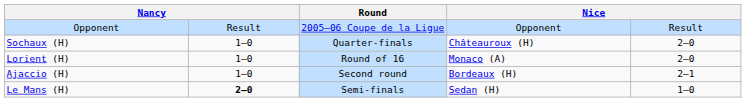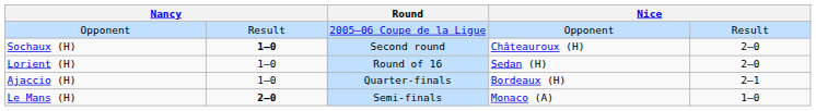 <table class="wikitable" style="text-align:center; white-space:nowrap;">
 <tr>
 <th colspan="2"><a href='#'>Nancy</a></th>
 <th>Round</th>
 <th colspan="2"><a href='#'>Nice</a></th>
 </tr>
 <tr style="background:#C1E0FF;">
 <td style="width:25%;">Opponent</td>
 <td style="width:15%;">Result</td>
 <td><a href='#'>2005–06 Coupe de la Ligue</a></td>
 <td style="width:25%;">Opponent</td>
 <td style="width:15%;">Result</td>
 </tr>
 <tr>
 <td style="text-align:left"><a href='#'>Sochaux</a> (H)</td>
-<td>1–0</td>
-<td style="background:#C1E0FF;">Quarter-finals</td>
+<td><strong>1–0</strong></td>
+<td style="background:#C1E0FF;">Second round</td>
 <td style="text-align:left"><a href='#'>Châteauroux</a> (H)</td>
 <td>2–0 </td>
 </tr>
 <tr>
 <td style="text-align:left"><a href='#'>Lorient</a> (H)</td>
 <td>1–0</td>
 <td style="background:#C1E0FF;">Round of 16</td>
-<td style="text-align:left"><a href='#'>Monaco</a> (A)</td>
+<td style="text-align:left"><a href='#'>Sedan</a> (H)</td>
 <td>2–0</td>
 </tr>
 <tr>
 <td style="text-align:left"><a href='#'>Ajaccio</a> (H)</td>
 <td>1–0</td>
-<td style="background:#C1E0FF;">Second round</td>
+<td style="background:#C1E0FF;">Quarter-finals</td>
 <td style="text-align:left"><a href='#'>Bordeaux</a> (H)</td>
 <td>2–1 </td>
 </tr>
 <tr>
 <td style="text-align:left"><a href='#'>Le Mans</a> (H)</td>
 <td><strong>2–0</strong></td>
 <td style="background:#C1E0FF;">Semi-finals</td>
-<td style="text-align:left"><a href='#'>Sedan</a> (H)</td>
+<td style="text-align:left"><a href='#'>Monaco</a> (A)</td>
 <td>1–0</td>
 </tr>
 </table>
